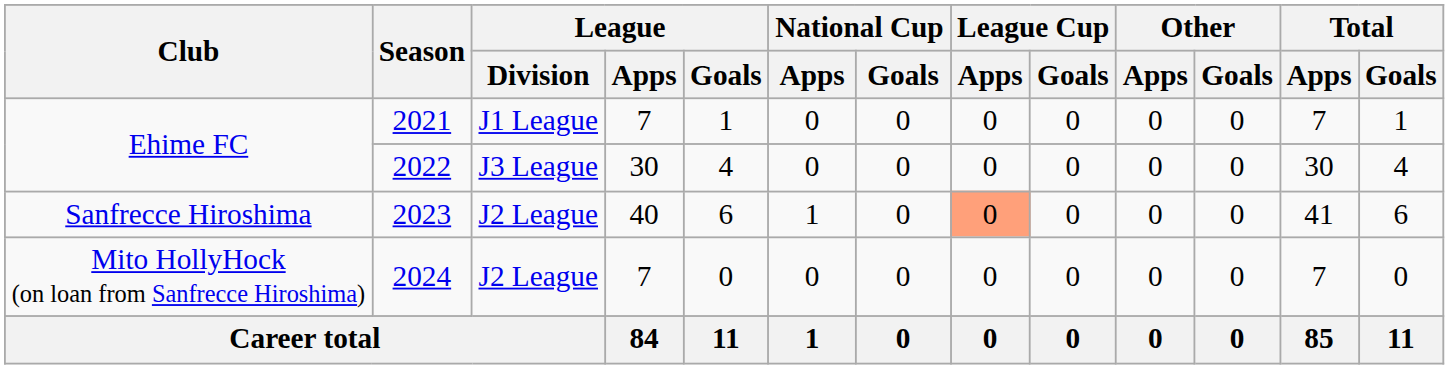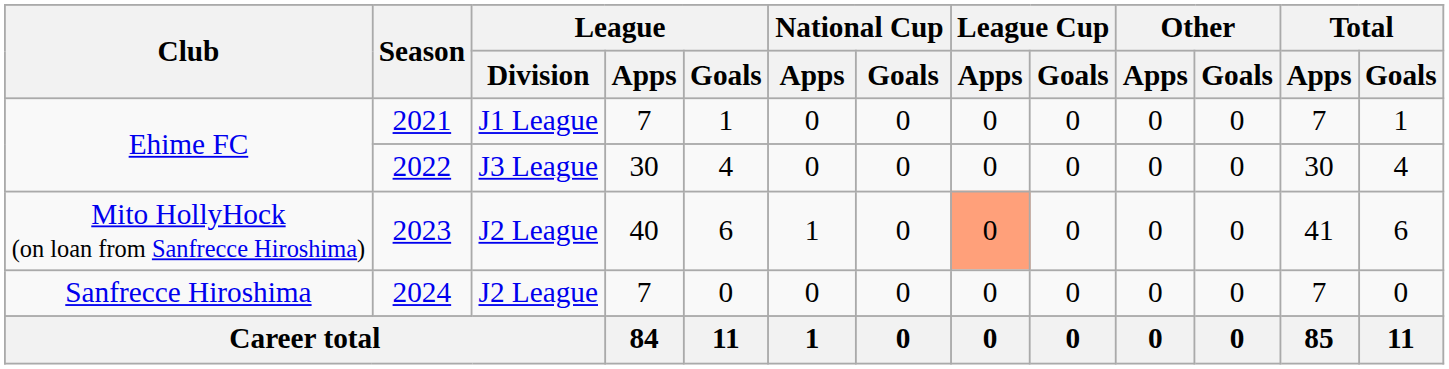 <table class="wikitable" style="text-align: center">
 <tr>
 <th rowspan="2">Club</th>
 <th rowspan="2">Season</th>
 <th colspan="3">League</th>
 <th colspan="2">National Cup</th>
 <th colspan="2">League Cup</th>
 <th colspan="2">Other</th>
 <th colspan="2">Total</th>
 </tr>
 <tr>
 <th>Division</th>
 <th>Apps</th>
 <th>Goals</th>
 <th>Apps</th>
 <th>Goals</th>
 <th>Apps</th>
 <th>Goals</th>
 <th>Apps</th>
 <th>Goals</th>
 <th>Apps</th>
 <th>Goals</th>
 </tr>
 <tr>
 <td rowspan="2"><a href='#'>Ehime FC</a></td>
 <td><a href='#'>2021</a></td>
 <td><a href='#'>J1 League</a></td>
 <td>7</td>
 <td>1</td>
 <td>0</td>
 <td>0</td>
 <td>0</td>
 <td>0</td>
 <td>0</td>
 <td>0</td>
 <td>7</td>
 <td>1</td>
 </tr>
 <tr>
 <td><a href='#'>2022</a></td>
 <td><a href='#'>J3 League</a></td>
 <td>30</td>
 <td>4</td>
 <td>0</td>
 <td>0</td>
 <td>0</td>
 <td>0</td>
 <td>0</td>
 <td>0</td>
 <td>30</td>
 <td>4</td>
 </tr>
 <tr>
-<td><a href='#'>Sanfrecce Hiroshima</a></td>
+<td><a href='#'>Mito HollyHock</a><br><small>(on loan from <a href='#'>Sanfrecce Hiroshima</a>)</small></td>
 <td><a href='#'>2023</a></td>
 <td><a href='#'>J2 League</a></td>
 <td>40</td>
 <td>6</td>
 <td>1</td>
 <td>0</td>
 <td style="background: lightsalmon;">0</td>
 <td>0</td>
 <td>0</td>
 <td>0</td>
 <td>41</td>
 <td>6</td>
 </tr>
 <tr>
-<td><a href='#'>Mito HollyHock</a><br><small>(on loan from <a href='#'>Sanfrecce Hiroshima</a>)</small></td>
+<td><a href='#'>Sanfrecce Hiroshima</a></td>
 <td><a href='#'>2024</a></td>
 <td><a href='#'>J2 League</a></td>
 <td>7</td>
 <td>0</td>
 <td>0</td>
 <td>0</td>
 <td>0</td>
 <td>0</td>
 <td>0</td>
 <td>0</td>
 <td>7</td>
 <td>0</td>
 </tr>
 <tr>
 <th colspan=3>Career total</th>
 <th>84</th>
 <th>11</th>
 <th>1</th>
 <th>0</th>
 <th>0</th>
 <th>0</th>
 <th>0</th>
 <th>0</th>
 <th>85</th>
 <th>11</th>
 </tr>
 </table>
